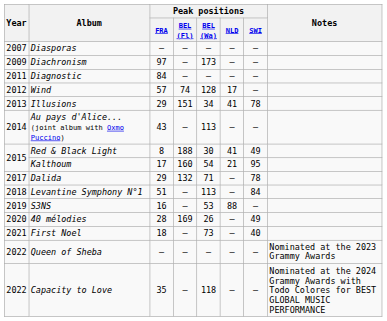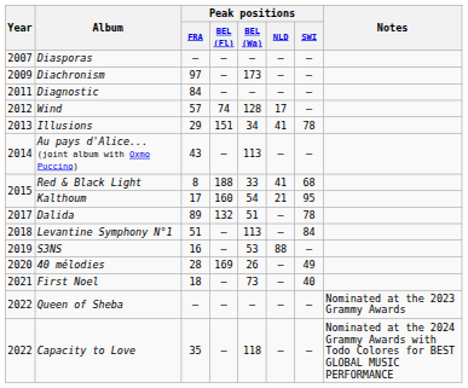 <table class="wikitable">
 <tr>
 <th rowspan="2" style="text-align:center; width:10px;">Year</th>
 <th rowspan="2" style="text-align:center; width:180px;">Album</th>
 <th colspan="5" style="text-align:center; width:30px;">Peak positions</th>
 <th rowspan="2" style="text-align:center; width:170px;">Notes</th>
 </tr>
 <tr>
 <th style="width:30px;"><small><a href='#'>FRA</a></small><br></th>
 <th style="width:30px;"><small><a href='#'>BEL<br>(Fl)</a></small><br></th>
 <th style="width:30px;"><small><a href='#'>BEL<br>(Wa)</a></small><br></th>
 <th style="width:30px;"><small><a href='#'>NLD</a></small><br></th>
 <th style="width:30px;"><small><a href='#'>SWI</a></small><br></th>
 </tr>
 <tr>
 <td style="text-align:center;">2007</td>
 <td><em>Diasporas</em></td>
 <td style="text-align:center;">—</td>
 <td style="text-align:center;">—</td>
 <td style="text-align:center;">—</td>
 <td style="text-align:center;">—</td>
 <td style="text-align:center;">—</td>
 <td></td>
 </tr>
 <tr>
 <td style="text-align:center;">2009</td>
 <td><em>Diachronism</em></td>
 <td style="text-align:center;">97</td>
 <td style="text-align:center;">—</td>
 <td style="text-align:center;">173</td>
 <td style="text-align:center;">—</td>
 <td style="text-align:center;">—</td>
 <td></td>
 </tr>
 <tr>
 <td style="text-align:center;">2011</td>
 <td><em>Diagnostic</em></td>
 <td style="text-align:center;">84</td>
 <td style="text-align:center;">—</td>
 <td style="text-align:center;">—</td>
 <td style="text-align:center;">—</td>
 <td style="text-align:center;">—</td>
 <td></td>
 </tr>
 <tr>
 <td style="text-align:center;">2012</td>
 <td><em>Wind</em></td>
 <td style="text-align:center;">57</td>
 <td style="text-align:center;">74</td>
 <td style="text-align:center;">128</td>
 <td style="text-align:center;">17</td>
 <td style="text-align:center;">—</td>
 <td></td>
 </tr>
 <tr>
 <td style="text-align:center;">2013</td>
 <td><em>Illusions</em></td>
 <td style="text-align:center;">29</td>
 <td style="text-align:center;">151</td>
 <td style="text-align:center;">34</td>
 <td style="text-align:center;">41</td>
 <td style="text-align:center;">78</td>
 <td></td>
 </tr>
 <tr>
 <td style="text-align:center;">2014</td>
 <td><em>Au pays d'Alice...</em> <br><small>(joint album with <a href='#'>Oxmo Puccino</a>)</small></td>
 <td style="text-align:center;">43</td>
 <td style="text-align:center;">—</td>
 <td style="text-align:center;">113</td>
 <td style="text-align:center;">—</td>
 <td style="text-align:center;">—</td>
 <td></td>
 </tr>
 <tr>
 <td style="text-align:center;" rowspan="2">2015</td>
 <td><em>Red & Black Light</em></td>
 <td style="text-align:center;">8</td>
 <td style="text-align:center;">188</td>
-<td style="text-align:center;">30</td>
+<td style="text-align:center;">33</td>
 <td style="text-align:center;">41</td>
-<td style="text-align:center;">49</td>
+<td style="text-align:center;">68</td>
 <td></td>
 </tr>
 <tr>
 <td><em>Kalthoum</em></td>
 <td style="text-align:center;">17</td>
 <td style="text-align:center;">160</td>
 <td style="text-align:center;">54</td>
 <td style="text-align:center;">21</td>
 <td style="text-align:center;">95</td>
 <td></td>
 </tr>
 <tr>
 <td style="text-align:center;">2017</td>
 <td><em>Dalida</em></td>
-<td style="text-align:center;">29</td>
+<td style="text-align:center;">89</td>
 <td style="text-align:center;">132</td>
-<td style="text-align:center;">71</td>
+<td style="text-align:center;">51</td>
 <td style="text-align:center;">—</td>
 <td style="text-align:center;">78</td>
 <td></td>
 </tr>
 <tr>
 <td style="text-align:center;">2018</td>
 <td><em>Levantine Symphony N°1</em></td>
 <td style="text-align:center;">51</td>
 <td style="text-align:center;">—</td>
 <td style="text-align:center;">113</td>
 <td style="text-align:center;">—</td>
 <td style="text-align:center;">84</td>
 <td></td>
 </tr>
 <tr>
 <td style="text-align:center;">2019</td>
 <td><em>S3NS</em></td>
 <td style="text-align:center;">16</td>
 <td style="text-align:center;">—</td>
 <td style="text-align:center;">53</td>
 <td style="text-align:center;">88</td>
 <td style="text-align:center;">—</td>
 <td></td>
 </tr>
 <tr>
 <td style="text-align:center;">2020</td>
 <td><em>40 mélodies</em></td>
 <td style="text-align:center;">28</td>
 <td style="text-align:center;">169</td>
 <td style="text-align:center;">26</td>
 <td style="text-align:center;">—</td>
 <td style="text-align:center;">49</td>
 <td></td>
 </tr>
 <tr>
 <td style="text-align:center;">2021</td>
 <td><em>First Noel</em></td>
 <td style="text-align:center;">18</td>
 <td style="text-align:center;">—</td>
 <td style="text-align:center;">73</td>
 <td style="text-align:center;">—</td>
 <td style="text-align:center;">40</td>
 <td></td>
 </tr>
 <tr>
 <td style="text-align:center;">2022</td>
 <td><em>Queen of Sheba</em></td>
 <td style="text-align:center;">—</td>
 <td style="text-align:center;">—</td>
 <td style="text-align:center;">—</td>
 <td style="text-align:center;">—</td>
 <td style="text-align:center;">—</td>
 <td>Nominated at the 2023 Grammy Awards</td>
 </tr>
 <tr>
 <td style="text-align:center;">2022</td>
 <td><em>Capacity to Love</em></td>
 <td style="text-align:center;">35<br></td>
 <td style="text-align:center;">—</td>
 <td style="text-align:center;">118</td>
 <td style="text-align:center;">—</td>
 <td style="text-align:center;">—</td>
 <td>Nominated at the 2024 Grammy Awards with Todo Colores for BEST GLOBAL MUSIC PERFORMANCE</td>
 </tr>
 </table>
